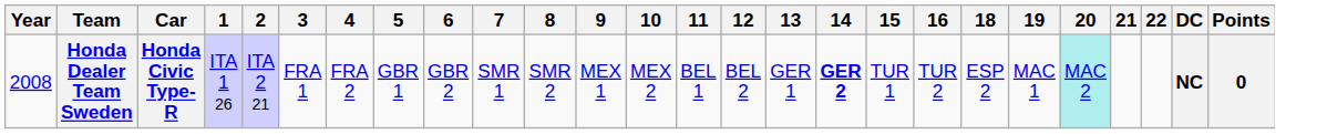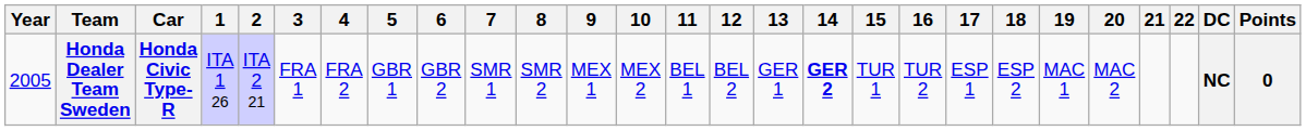 <table class="wikitable" style="text-align:center; font-size:85%">
 <tr>
 <th>Year</th>
 <th>Team</th>
 <th>Car</th>
 <th>1</th>
 <th>2</th>
 <th>3</th>
 <th>4</th>
 <th>5</th>
 <th>6</th>
 <th>7</th>
 <th>8</th>
 <th>9</th>
 <th>10</th>
 <th>11</th>
 <th>12</th>
 <th>13</th>
 <th>14</th>
 <th>15</th>
 <th>16</th>
+<th>17</th>
 <th>18</th>
 <th>19</th>
 <th>20</th>
 <th>21</th>
 <th>22</th>
 <th>DC</th>
 <th>Points</th>
 </tr>
 <tr>
-<td><a href='#'>2008</a></td>
+<td><a href='#'>2005</a></td>
 <th><a href='#'>Honda Dealer Team Sweden</a></th>
 <th><a href='#'>Honda Civic Type-R</a></th>
 <td style="background:#cfcfff;"><a href='#'>ITA<br>1</a><br><small>26</small></td>
 <td style="background:#cfcfff;"><a href='#'>ITA<br>2</a><br><small>21</small></td>
 <td><a href='#'>FRA<br>1</a></td>
 <td><a href='#'>FRA<br>2</a></td>
 <td><a href='#'>GBR<br>1</a></td>
 <td><a href='#'>GBR<br>2</a></td>
 <td><a href='#'>SMR<br>1</a></td>
 <td><a href='#'>SMR<br>2</a></td>
 <td><a href='#'>MEX<br>1</a></td>
 <td><a href='#'>MEX<br>2</a></td>
 <td><a href='#'>BEL<br>1</a></td>
 <td><a href='#'>BEL<br>2</a></td>
 <td><a href='#'>GER<br>1</a></td>
 <td><strong><a href='#'>GER<br>2</a></strong></td>
 <td><a href='#'>TUR<br>1</a></td>
 <td><a href='#'>TUR<br>2</a></td>
+<td><a href='#'>ESP<br>1</a></td>
 <td><a href='#'>ESP<br>2</a></td>
 <td><a href='#'>MAC<br>1</a></td>
-<td style="background: paleturquoise;"><a href='#'>MAC<br>2</a></td>
+<td><a href='#'>MAC<br>2</a></td>
 <td></td>
 <td></td>
 <th>NC</th>
 <th>0</th>
 </tr>
 </table>
